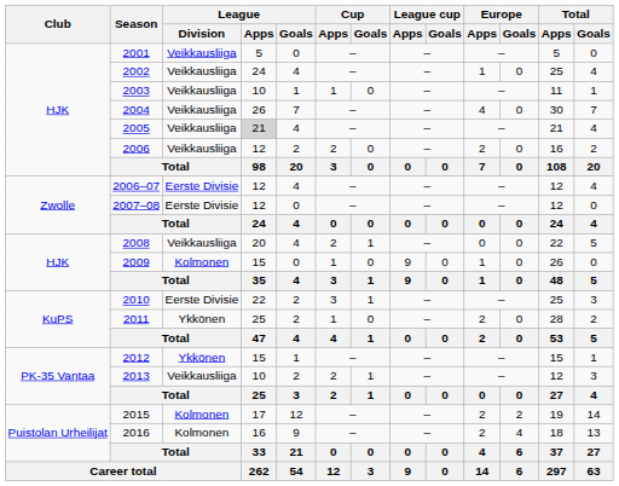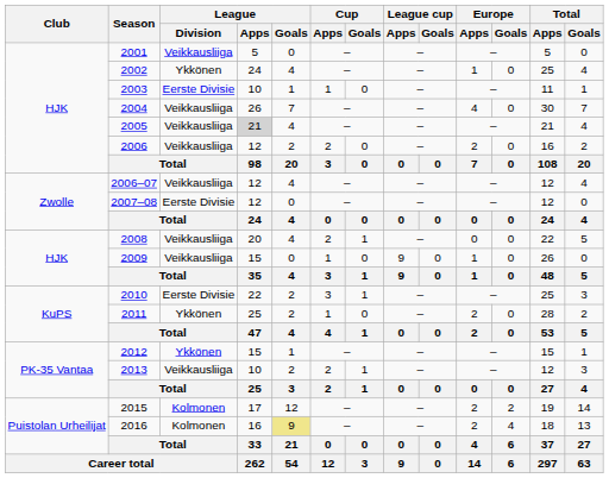 <table class="wikitable" style="text-align:center">
 <tr>
 <th rowspan="2">Club</th>
 <th rowspan="2">Season</th>
 <th colspan="3">League</th>
 <th colspan="2">Cup</th>
 <th colspan="2">League cup</th>
 <th colspan="2">Europe</th>
 <th colspan="2">Total</th>
 </tr>
 <tr>
 <th>Division</th>
 <th>Apps</th>
 <th>Goals</th>
 <th>Apps</th>
 <th>Goals</th>
 <th>Apps</th>
 <th>Goals</th>
 <th>Apps</th>
 <th>Goals</th>
 <th>Apps</th>
 <th>Goals</th>
 </tr>
 <tr>
 <td rowspan="7"><a href='#'>HJK</a></td>
 <td><a href='#'>2001</a></td>
 <td><a href='#'>Veikkausliiga</a></td>
 <td>5</td>
 <td>0</td>
 <td colspan=2>–</td>
 <td colspan=2>–</td>
 <td colspan=2>–</td>
 <td>5</td>
 <td>0</td>
 </tr>
 <tr>
 <td><a href='#'>2002</a></td>
-<td>Veikkausliiga</td>
+<td>Ykkönen</td>
 <td>24</td>
 <td>4</td>
 <td colspan=2>–</td>
 <td colspan=2>–</td>
 <td>1</td>
 <td>0</td>
 <td>25</td>
 <td>4</td>
 </tr>
 <tr>
 <td><a href='#'>2003</a></td>
-<td>Veikkausliiga</td>
+<td><a href='#'>Eerste Divisie</a></td>
 <td>10</td>
 <td>1</td>
 <td>1</td>
 <td>0</td>
 <td colspan=2>–</td>
 <td colspan=2>–</td>
 <td>11</td>
 <td>1</td>
 </tr>
 <tr>
 <td><a href='#'>2004</a></td>
 <td>Veikkausliiga</td>
 <td>26</td>
 <td>7</td>
 <td colspan=2>–</td>
 <td colspan=2>–</td>
 <td>4</td>
 <td>0</td>
 <td>30</td>
 <td>7</td>
 </tr>
 <tr>
 <td><a href='#'>2005</a></td>
 <td>Veikkausliiga</td>
 <td style="background: lightgrey;">21</td>
 <td>4</td>
 <td colspan=2>–</td>
 <td colspan=2>–</td>
 <td colspan=2>–</td>
 <td>21</td>
 <td>4</td>
 </tr>
 <tr>
 <td><a href='#'>2006</a></td>
 <td>Veikkausliiga</td>
 <td>12</td>
 <td>2</td>
 <td>2</td>
 <td>0</td>
 <td colspan=2>–</td>
 <td>2</td>
 <td>0</td>
 <td>16</td>
 <td>2</td>
 </tr>
 <tr>
 <th colspan=2>Total</th>
 <th>98</th>
 <th>20</th>
 <th>3</th>
 <th>0</th>
 <th>0</th>
 <th>0</th>
 <th>7</th>
 <th>0</th>
 <th>108</th>
 <th>20</th>
 </tr>
 <tr>
 <td rowspan=3><a href='#'>Zwolle</a></td>
 <td><a href='#'>2006–07</a></td>
-<td><a href='#'>Eerste Divisie</a></td>
+<td>Veikkausliiga</td>
 <td>12</td>
 <td>4</td>
 <td colspan=2>–</td>
 <td colspan=2>–</td>
 <td colspan=2>–</td>
 <td>12</td>
 <td>4</td>
 </tr>
 <tr>
 <td><a href='#'>2007–08</a></td>
 <td>Eerste Divisie</td>
 <td>12</td>
 <td>0</td>
 <td colspan=2>–</td>
 <td colspan=2>–</td>
 <td colspan=2>–</td>
 <td>12</td>
 <td>0</td>
 </tr>
 <tr>
 <th colspan=2>Total</th>
 <th>24</th>
 <th>4</th>
 <th>0</th>
 <th>0</th>
 <th>0</th>
 <th>0</th>
 <th>0</th>
 <th>0</th>
 <th>24</th>
 <th>4</th>
 </tr>
 <tr>
 <td rowspan=3><a href='#'>HJK</a></td>
 <td><a href='#'>2008</a></td>
 <td>Veikkausliiga</td>
 <td>20</td>
 <td>4</td>
 <td>2</td>
 <td>1</td>
 <td colspan=2>–</td>
 <td>0</td>
 <td>0</td>
 <td>22</td>
 <td>5</td>
 </tr>
 <tr>
 <td><a href='#'>2009</a></td>
-<td><a href='#'>Kolmonen</a></td>
+<td>Veikkausliiga</td>
 <td>15</td>
 <td>0</td>
 <td>1</td>
 <td>0</td>
 <td>9</td>
 <td>0</td>
 <td>1</td>
 <td>0</td>
 <td>26</td>
 <td>0</td>
 </tr>
 <tr>
 <th colspan=2>Total</th>
 <th>35</th>
 <th>4</th>
 <th>3</th>
 <th>1</th>
 <th>9</th>
 <th>0</th>
 <th>1</th>
 <th>0</th>
 <th>48</th>
 <th>5</th>
 </tr>
 <tr>
 <td rowspan=3><a href='#'>KuPS</a></td>
 <td><a href='#'>2010</a></td>
 <td>Eerste Divisie</td>
 <td>22</td>
 <td>2</td>
 <td>3</td>
 <td>1</td>
 <td colspan=2>–</td>
 <td colspan=2>–</td>
 <td>25</td>
 <td>3</td>
 </tr>
 <tr>
 <td><a href='#'>2011</a></td>
 <td>Ykkönen</td>
 <td>25</td>
 <td>2</td>
 <td>1</td>
 <td>0</td>
 <td colspan=2>–</td>
 <td>2</td>
 <td>0</td>
 <td>28</td>
 <td>2</td>
 </tr>
 <tr>
 <th colspan=2>Total</th>
 <th>47</th>
 <th>4</th>
 <th>4</th>
 <th>1</th>
 <th>0</th>
 <th>0</th>
 <th>2</th>
 <th>0</th>
 <th>53</th>
 <th>5</th>
 </tr>
 <tr>
 <td rowspan=3><a href='#'>PK-35 Vantaa</a></td>
 <td><a href='#'>2012</a></td>
 <td><a href='#'>Ykkönen</a></td>
 <td>15</td>
 <td>1</td>
 <td colspan=2>–</td>
 <td colspan=2>–</td>
 <td colspan=2>–</td>
 <td>15</td>
 <td>1</td>
 </tr>
 <tr>
 <td><a href='#'>2013</a></td>
 <td>Veikkausliiga</td>
 <td>10</td>
 <td>2</td>
 <td>2</td>
 <td>1</td>
 <td colspan=2>–</td>
 <td colspan=2>–</td>
 <td>12</td>
 <td>3</td>
 </tr>
 <tr>
 <th colspan=2>Total</th>
 <th>25</th>
 <th>3</th>
 <th>2</th>
 <th>1</th>
 <th>0</th>
 <th>0</th>
 <th>0</th>
 <th>0</th>
 <th>27</th>
 <th>4</th>
 </tr>
 <tr>
 <td rowspan=3><a href='#'>Puistolan Urheilijat</a></td>
 <td>2015</td>
 <td><a href='#'>Kolmonen</a></td>
 <td>17</td>
 <td>12</td>
 <td colspan=2>–</td>
 <td colspan=2>–</td>
 <td>2</td>
 <td>2</td>
 <td>19</td>
 <td>14</td>
 </tr>
 <tr>
 <td>2016</td>
 <td>Kolmonen</td>
 <td>16</td>
-<td>9</td>
+<td style="background: khaki;">9</td>
 <td colspan=2>–</td>
 <td colspan=2>–</td>
 <td>2</td>
 <td>4</td>
 <td>18</td>
 <td>13</td>
 </tr>
 <tr>
 <th colspan=2>Total</th>
 <th>33</th>
 <th>21</th>
 <th>0</th>
 <th>0</th>
 <th>0</th>
 <th>0</th>
 <th>4</th>
 <th>6</th>
 <th>37</th>
 <th>27</th>
 </tr>
 <tr>
 <th colspan="3">Career total</th>
 <th>262</th>
 <th>54</th>
 <th>12</th>
 <th>3</th>
 <th>9</th>
 <th>0</th>
 <th>14</th>
 <th>6</th>
 <th>297</th>
 <th>63</th>
 </tr>
 </table>
